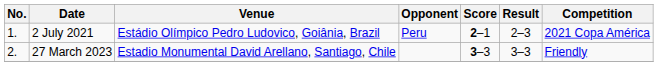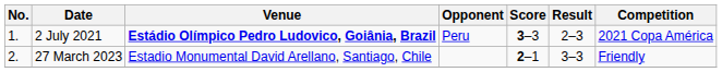 <table class="wikitable">
 <tr>
 <th>No.</th>
 <th>Date</th>
 <th>Venue</th>
 <th>Opponent</th>
 <th>Score</th>
 <th>Result</th>
 <th>Competition</th>
 </tr>
 <tr>
 <td>1.</td>
 <td>2 July 2021</td>
-<td><a href='#'>Estádio Olímpico Pedro Ludovico</a>, <a href='#'>Goiânia</a>, <a href='#'>Brazil</a></td>
+<td><strong><a href='#'>Estádio Olímpico Pedro Ludovico</a>, <a href='#'>Goiânia</a>, <a href='#'>Brazil</a></strong></td>
 <td> <a href='#'>Peru</a></td>
-<td align="center"><strong>2</strong>–1</td>
+<td align="center"><strong>3</strong>–3</td>
 <td align="center">2–3</td>
 <td><a href='#'>2021 Copa América</a></td>
 </tr>
 <tr>
 <td>2.</td>
 <td>27 March 2023</td>
 <td><a href='#'>Estadio Monumental David Arellano</a>, <a href='#'>Santiago</a>, <a href='#'>Chile</a></td>
 <td></td>
-<td align="center"><strong>3</strong>–3</td>
+<td align="center"><strong>2</strong>–1</td>
 <td align="center">3–3</td>
 <td><a href='#'>Friendly</a></td>
 </tr>
 <tr>
 </tr>
 </table>
